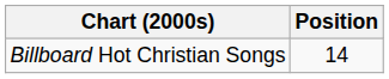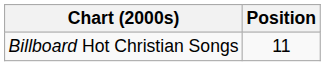 <table class="wikitable">
 <tr>
 <th>Chart (2000s)</th>
 <th>Position</th>
 </tr>
 <tr>
 <td><em>Billboard</em> Hot Christian Songs</td>
-<td align="center">14</td>
+<td align="center">11</td>
 </tr>
 </table>
